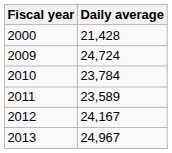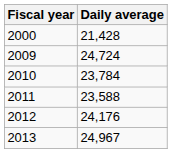 <table class="wikitable">
 <tr>
 <th>Fiscal year</th>
 <th>Daily average</th>
 </tr>
 <tr>
 <td>2000</td>
 <td>21,428</td>
 </tr>
 <tr>
 <td>2009</td>
 <td>24,724</td>
 </tr>
 <tr>
 <td>2010</td>
 <td>23,784</td>
 </tr>
 <tr>
 <td>2011</td>
-<td>23,589</td>
+<td>23,588</td>
 </tr>
 <tr>
 <td>2012</td>
-<td>24,167</td>
+<td>24,176</td>
 </tr>
 <tr>
 <td>2013</td>
 <td>24,967</td>
 </tr>
 </table>
